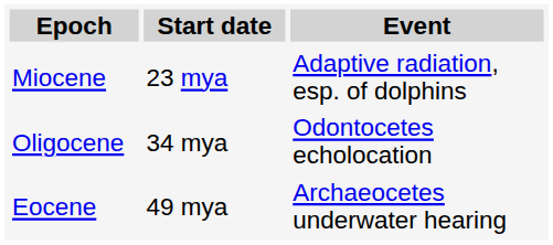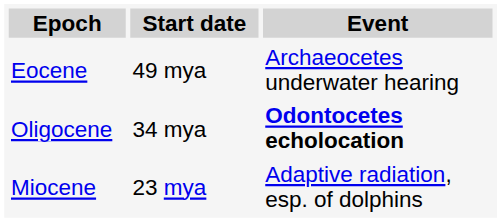 <table style="font-size: 10px; background: whitesmoke; float:right;">
 <tr style="background:lightgray;">
 <th scope="col" style="width: 50px;">Epoch</th>
 <th scope="col" style="width: 55px;">Start date</th>
 <th scope="col" style="width: 100px;">Event</th>
 </tr>
 <tr>
+<td><a href='#'>Eocene</a></td>
+<td>49 mya</td>
+<td><a href='#'>Archaeocetes</a> underwater hearing</td>
+</tr>
+<tr>
+<td><a href='#'>Oligocene</a></td>
+<td>34 mya</td>
+<td><strong><a href='#'>Odontocetes</a> echolocation</strong></td>
+</tr>
+<tr>
 <td><a href='#'>Miocene</a></td>
 <td>23 <a href='#'>mya</a></td>
 <td><a href='#'>Adaptive radiation</a>, esp. of dolphins</td>
 </tr>
-<tr>
-<td><a href='#'>Oligocene</a></td>
-<td>34 mya</td>
-<td><a href='#'>Odontocetes</a> echolocation</td>
-</tr>
-<tr>
-<td><a href='#'>Eocene</a></td>
-<td>49 mya</td>
-<td><a href='#'>Archaeocetes</a> underwater hearing</td>
-</tr>
 </table>
